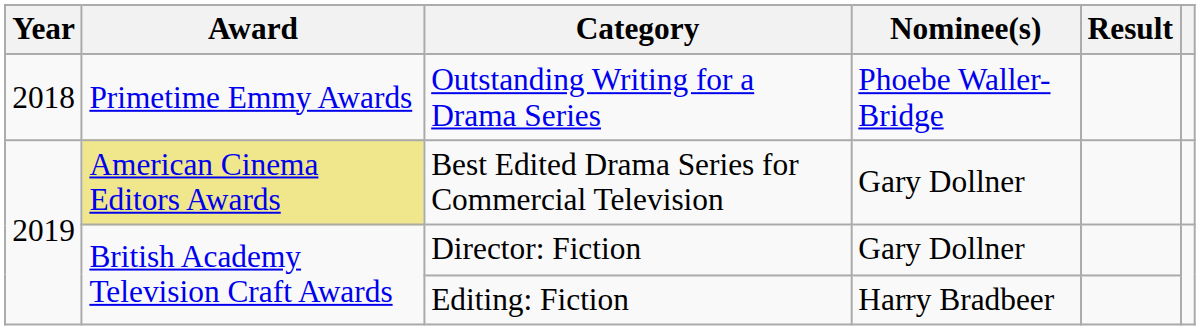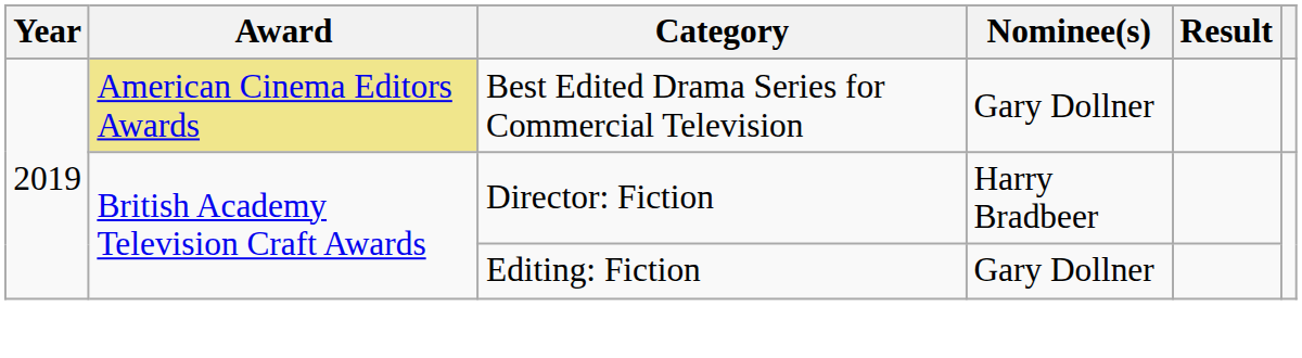 <table class="wikitable sortable plainrowheaders">
 <tr>
 <th>Year</th>
 <th>Award</th>
 <th>Category</th>
 <th>Nominee(s)</th>
 <th>Result</th>
 <th class="unsortable"></th>
-</tr>
-<tr>
-<td>2018</td>
-<td><a href='#'>Primetime Emmy Awards</a></td>
-<td><a href='#'>Outstanding Writing for a Drama Series</a></td>
-<td><a href='#'>Phoebe Waller-Bridge</a></td>
-<td></td>
-<td align="center"></td>
 </tr>
 <tr>
 <td rowspan="3">2019</td>
 <td style="background: khaki;"><a href='#'>American Cinema Editors Awards</a></td>
 <td>Best Edited Drama Series for Commercial Television</td>
 <td>Gary Dollner</td>
 <td></td>
 <td align="center"></td>
 </tr>
 <tr>
 <td rowspan="2"><a href='#'>British Academy Television Craft Awards</a></td>
 <td>Director: Fiction</td>
-<td>Gary Dollner</td>
+<td>Harry Bradbeer</td>
 <td></td>
 <td rowspan="2" align="center"></td>
 </tr>
 <tr>
 <td>Editing: Fiction</td>
-<td>Harry Bradbeer</td>
+<td>Gary Dollner</td>
 <td></td>
 </tr>
 </table>
